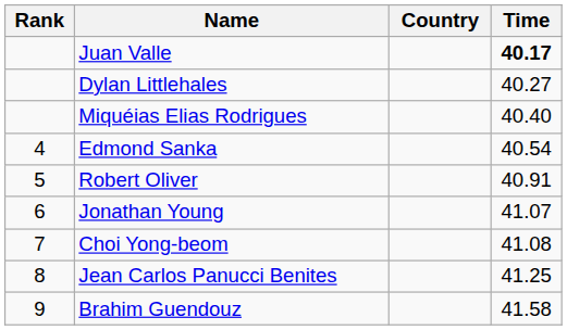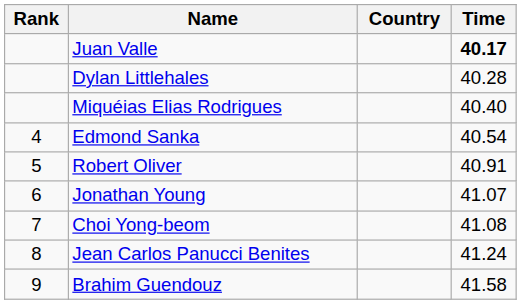 <table class="wikitable" style="text-align:center;width: 50%">
 <tr>
 <th>Rank</th>
 <th>Name</th>
 <th>Country</th>
 <th>Time</th>
 </tr>
 <tr>
 <td></td>
 <td align="left"><a href='#'>Juan Valle</a></td>
 <td align="left"></td>
 <td><strong>40.17</strong></td>
 </tr>
 <tr>
 <td></td>
 <td align="left"><a href='#'>Dylan Littlehales</a></td>
 <td align="left"></td>
-<td>40.27</td>
+<td>40.28</td>
 </tr>
 <tr>
 <td></td>
 <td align="left"><a href='#'>Miquéias Elias Rodrigues</a></td>
 <td align="left"></td>
 <td>40.40</td>
 </tr>
 <tr>
 <td>4</td>
 <td align="left"><a href='#'>Edmond Sanka</a></td>
 <td align="left"></td>
 <td>40.54</td>
 </tr>
 <tr>
 <td>5</td>
 <td align="left"><a href='#'>Robert Oliver</a></td>
 <td align="left"></td>
 <td>40.91</td>
 </tr>
 <tr>
 <td>6</td>
 <td align="left"><a href='#'>Jonathan Young</a></td>
 <td align="left"></td>
 <td>41.07</td>
 </tr>
 <tr>
 <td>7</td>
 <td align="left"><a href='#'>Choi Yong-beom</a></td>
 <td align="left"></td>
 <td>41.08</td>
 </tr>
 <tr>
 <td>8</td>
 <td align="left"><a href='#'>Jean Carlos Panucci Benites</a></td>
 <td align="left"></td>
-<td>41.25</td>
+<td>41.24</td>
 </tr>
 <tr>
 <td>9</td>
 <td align="left"><a href='#'>Brahim Guendouz</a></td>
 <td align="left"></td>
 <td>41.58</td>
 </tr>
 </table>
